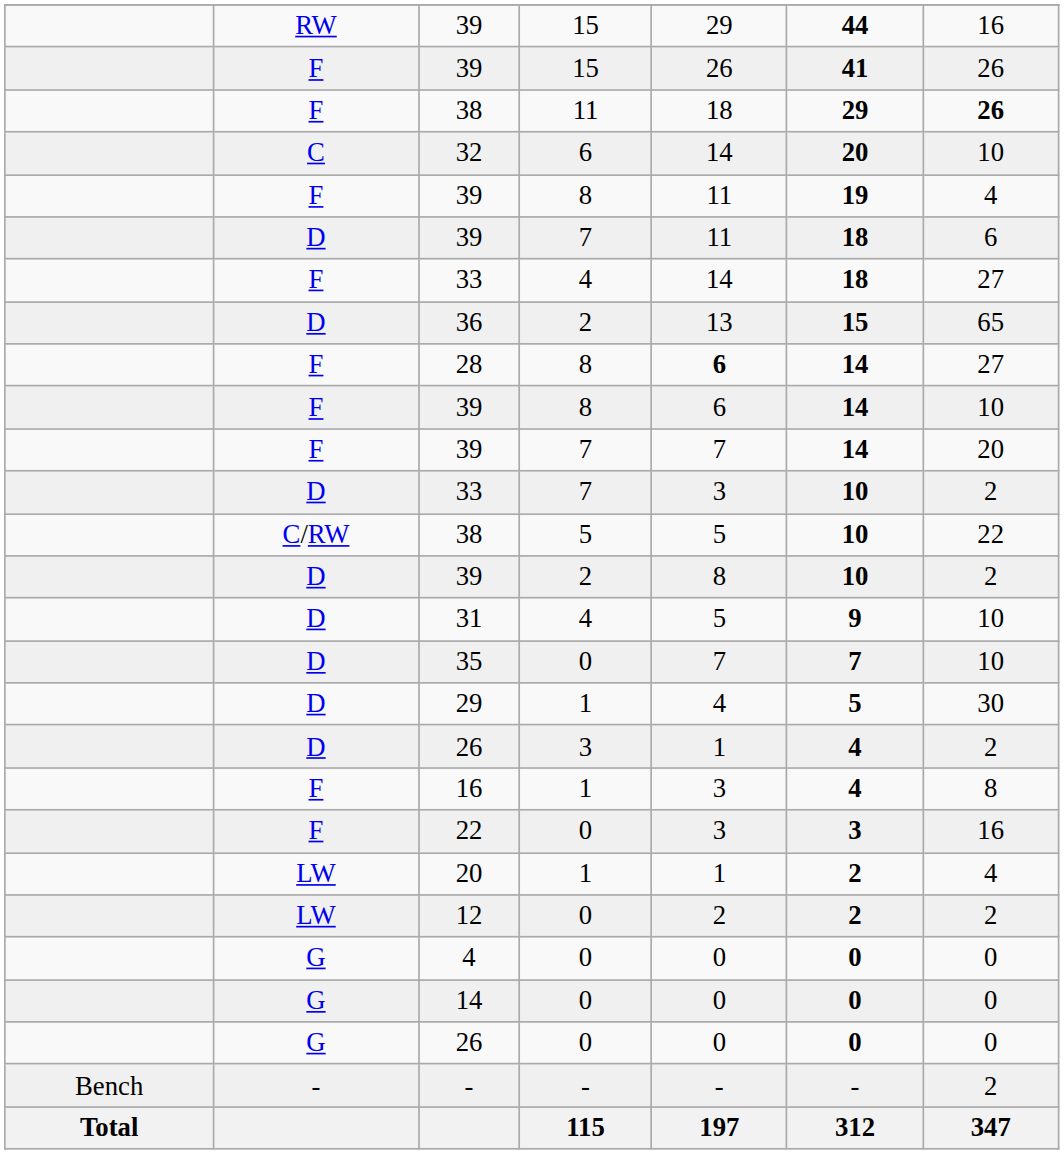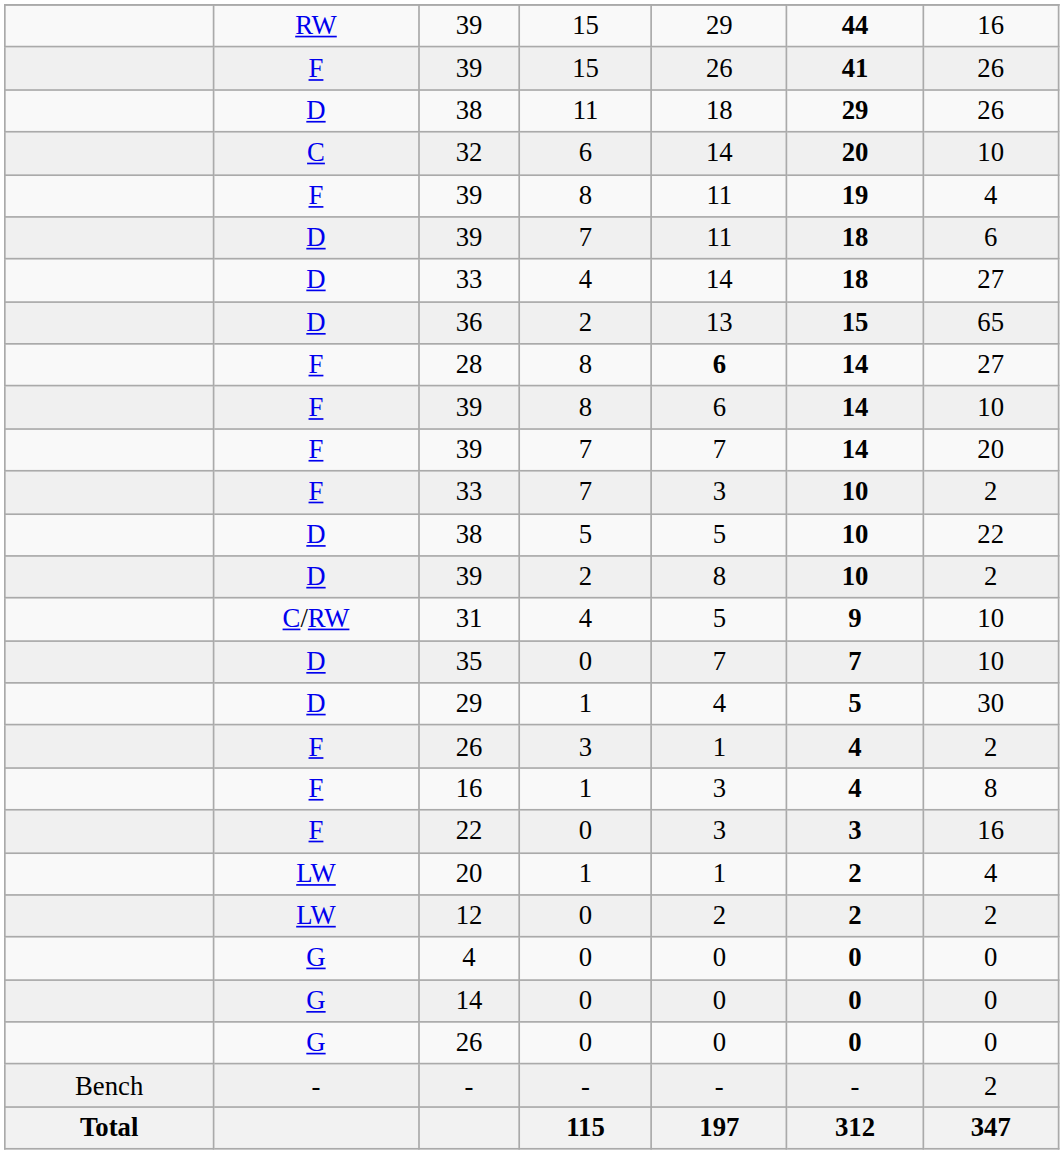 <table class="wikitable sortable" width ="50%">
 <tr align="center">
 </tr>
 <tr align="center" bgcolor="">
 <td></td>
 <td><a href='#'>RW</a></td>
 <td>39</td>
 <td>15</td>
 <td>29</td>
 <td><strong>44</strong></td>
 <td>16</td>
 </tr>
 <tr align="center" bgcolor="f0f0f0">
 <td></td>
 <td><a href='#'>F</a></td>
 <td>39</td>
 <td>15</td>
 <td>26</td>
 <td><strong>41</strong></td>
 <td>26</td>
 </tr>
 <tr align="center" bgcolor="">
 <td></td>
-<td><a href='#'>F</a></td>
+<td><a href='#'>D</a></td>
 <td>38</td>
 <td>11</td>
 <td>18</td>
 <td><strong>29</strong></td>
-<td><strong>26</strong></td>
+<td>26</td>
 </tr>
 <tr align="center" bgcolor="f0f0f0">
 <td></td>
 <td><a href='#'>C</a></td>
 <td>32</td>
 <td>6</td>
 <td>14</td>
 <td><strong>20</strong></td>
 <td>10</td>
 </tr>
 <tr align="center" bgcolor="">
 <td></td>
 <td><a href='#'>F</a></td>
 <td>39</td>
 <td>8</td>
 <td>11</td>
 <td><strong>19</strong></td>
 <td>4</td>
 </tr>
 <tr align="center" bgcolor="f0f0f0">
 <td></td>
 <td><a href='#'>D</a></td>
 <td>39</td>
 <td>7</td>
 <td>11</td>
 <td><strong>18</strong></td>
 <td>6</td>
 </tr>
 <tr align="center" bgcolor="">
 <td></td>
-<td><a href='#'>F</a></td>
+<td><a href='#'>D</a></td>
 <td>33</td>
 <td>4</td>
 <td>14</td>
 <td><strong>18</strong></td>
 <td>27</td>
 </tr>
 <tr align="center" bgcolor="f0f0f0">
 <td></td>
 <td><a href='#'>D</a></td>
 <td>36</td>
 <td>2</td>
 <td>13</td>
 <td><strong>15</strong></td>
 <td>65</td>
 </tr>
 <tr align="center" bgcolor="">
 <td></td>
 <td><a href='#'>F</a></td>
 <td>28</td>
 <td>8</td>
 <td><strong>6</strong></td>
 <td><strong>14</strong></td>
 <td>27</td>
 </tr>
 <tr align="center" bgcolor="f0f0f0">
 <td></td>
 <td><a href='#'>F</a></td>
 <td>39</td>
 <td>8</td>
 <td>6</td>
 <td><strong>14</strong></td>
 <td>10</td>
 </tr>
 <tr align="center" bgcolor="">
 <td></td>
 <td><a href='#'>F</a></td>
 <td>39</td>
 <td>7</td>
 <td>7</td>
 <td><strong>14</strong></td>
 <td>20</td>
 </tr>
 <tr align="center" bgcolor="f0f0f0">
 <td></td>
-<td><a href='#'>D</a></td>
+<td><a href='#'>F</a></td>
 <td>33</td>
 <td>7</td>
 <td>3</td>
 <td><strong>10</strong></td>
 <td>2</td>
 </tr>
 <tr align="center" bgcolor="">
 <td></td>
-<td><a href='#'>C</a>/<a href='#'>RW</a></td>
+<td><a href='#'>D</a></td>
 <td>38</td>
 <td>5</td>
 <td>5</td>
 <td><strong>10</strong></td>
 <td>22</td>
 </tr>
 <tr align="center" bgcolor="f0f0f0">
 <td></td>
 <td><a href='#'>D</a></td>
 <td>39</td>
 <td>2</td>
 <td>8</td>
 <td><strong>10</strong></td>
 <td>2</td>
 </tr>
 <tr align="center" bgcolor="">
 <td></td>
-<td><a href='#'>D</a></td>
+<td><a href='#'>C</a>/<a href='#'>RW</a></td>
 <td>31</td>
 <td>4</td>
 <td>5</td>
 <td><strong>9</strong></td>
 <td>10</td>
 </tr>
 <tr align="center" bgcolor="f0f0f0">
 <td></td>
 <td><a href='#'>D</a></td>
 <td>35</td>
 <td>0</td>
 <td>7</td>
 <td><strong>7</strong></td>
 <td>10</td>
 </tr>
 <tr align="center" bgcolor="">
 <td></td>
 <td><a href='#'>D</a></td>
 <td>29</td>
 <td>1</td>
 <td>4</td>
 <td><strong>5</strong></td>
 <td>30</td>
 </tr>
 <tr align="center" bgcolor="f0f0f0">
 <td></td>
-<td><a href='#'>D</a></td>
+<td><a href='#'>F</a></td>
 <td>26</td>
 <td>3</td>
 <td>1</td>
 <td><strong>4</strong></td>
 <td>2</td>
 </tr>
 <tr align="center" bgcolor="">
 <td></td>
 <td><a href='#'>F</a></td>
 <td>16</td>
 <td>1</td>
 <td>3</td>
 <td><strong>4</strong></td>
 <td>8</td>
 </tr>
 <tr align="center" bgcolor="f0f0f0">
 <td></td>
 <td><a href='#'>F</a></td>
 <td>22</td>
 <td>0</td>
 <td>3</td>
 <td><strong>3</strong></td>
 <td>16</td>
 </tr>
 <tr align="center" bgcolor="">
 <td></td>
 <td><a href='#'>LW</a></td>
 <td>20</td>
 <td>1</td>
 <td>1</td>
 <td><strong>2</strong></td>
 <td>4</td>
 </tr>
 <tr align="center" bgcolor="f0f0f0">
 <td></td>
 <td><a href='#'>LW</a></td>
 <td>12</td>
 <td>0</td>
 <td>2</td>
 <td><strong>2</strong></td>
 <td>2</td>
 </tr>
 <tr align="center" bgcolor="">
 <td></td>
 <td><a href='#'>G</a></td>
 <td>4</td>
 <td>0</td>
 <td>0</td>
 <td><strong>0</strong></td>
 <td>0</td>
 </tr>
 <tr align="center" bgcolor="f0f0f0">
 <td></td>
 <td><a href='#'>G</a></td>
 <td>14</td>
 <td>0</td>
 <td>0</td>
 <td><strong>0</strong></td>
 <td>0</td>
 </tr>
 <tr align="center" bgcolor="">
 <td></td>
 <td><a href='#'>G</a></td>
 <td>26</td>
 <td>0</td>
 <td>0</td>
 <td><strong>0</strong></td>
 <td>0</td>
 </tr>
 <tr align="center" bgcolor="f0f0f0">
 <td>Bench</td>
 <td>-</td>
 <td>-</td>
 <td>-</td>
 <td>-</td>
 <td>-</td>
 <td>2</td>
 </tr>
 <tr>
 <th>Total</th>
 <th></th>
 <th></th>
 <th>115</th>
 <th>197</th>
 <th>312</th>
 <th>347</th>
 </tr>
 </table>
